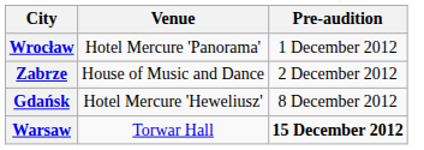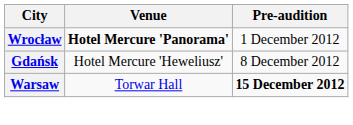 <table class="wikitable" style="font-size:90%; text-align:center">
 <tr>
 <th>City</th>
 <th>Venue</th>
 <th>Pre-audition</th>
 </tr>
 <tr>
 <th><a href='#'>Wrocław</a></th>
-<td>Hotel Mercure 'Panorama'</td>
+<td><strong>Hotel Mercure 'Panorama'</strong></td>
 <td>1 December 2012</td>
-</tr>
-<tr>
-<th><a href='#'>Zabrze</a></th>
-<td>House of Music and Dance</td>
-<td>2 December 2012</td>
 </tr>
 <tr>
 <th><a href='#'>Gdańsk</a></th>
 <td>Hotel Mercure 'Heweliusz'</td>
 <td>8 December 2012</td>
 </tr>
 <tr>
 <th><a href='#'>Warsaw</a></th>
 <td><a href='#'>Torwar Hall</a></td>
 <td><strong>15 December 2012</strong></td>
 </tr>
 </table>
